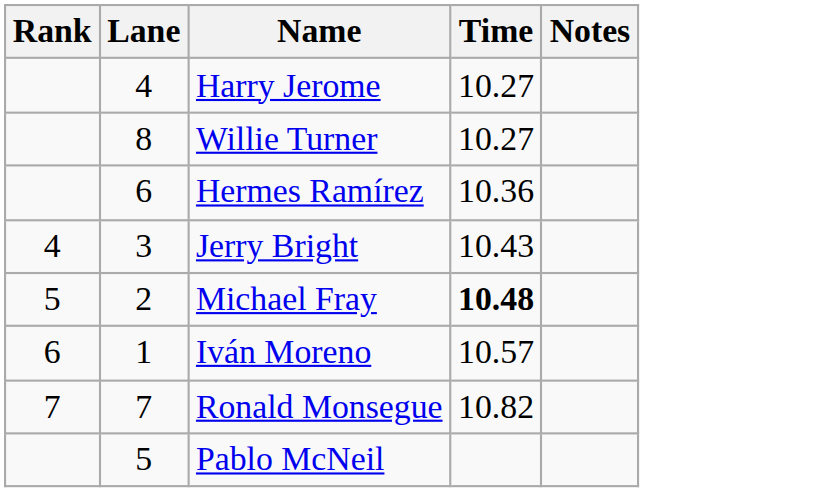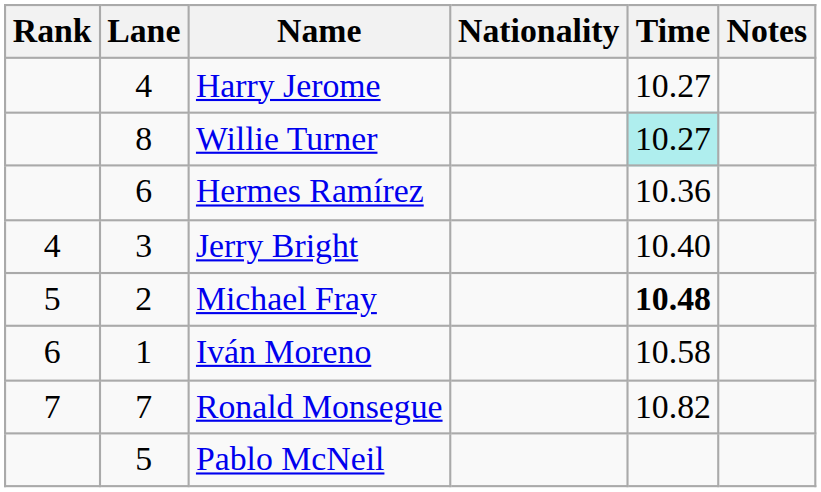 <table class="wikitable sortable" style="text-align:center">
 <tr>
 <th>Rank</th>
 <th>Lane</th>
 <th>Name</th>
+<th>Nationality</th>
 <th>Time</th>
 <th>Notes</th>
 </tr>
 <tr>
 <td></td>
 <td>4</td>
 <td align=left><a href='#'>Harry Jerome</a></td>
+<td align=left></td>
 <td>10.27</td>
 <td></td>
 </tr>
 <tr>
 <td></td>
 <td>8</td>
 <td align=left><a href='#'>Willie Turner</a></td>
-<td>10.27</td>
+<td align=left></td>
+<td style="background: paleturquoise;">10.27</td>
 <td></td>
 </tr>
 <tr>
 <td></td>
 <td>6</td>
 <td align=left><a href='#'>Hermes Ramírez</a></td>
+<td align=left></td>
 <td>10.36</td>
 <td></td>
 </tr>
 <tr>
 <td>4</td>
 <td>3</td>
 <td align=left><a href='#'>Jerry Bright</a></td>
-<td>10.43</td>
+<td align=left></td>
+<td>10.40</td>
 <td></td>
 </tr>
 <tr>
 <td>5</td>
 <td>2</td>
 <td align=left><a href='#'>Michael Fray</a></td>
+<td align=left></td>
 <td><strong>10.48</strong></td>
 <td></td>
 </tr>
 <tr>
 <td>6</td>
 <td>1</td>
 <td align=left><a href='#'>Iván Moreno</a></td>
-<td>10.57</td>
+<td align=left></td>
+<td>10.58</td>
 <td></td>
 </tr>
 <tr>
 <td>7</td>
 <td>7</td>
 <td align=left><a href='#'>Ronald Monsegue</a></td>
+<td align=left></td>
 <td>10.82</td>
 <td></td>
 </tr>
 <tr>
 <td></td>
 <td>5</td>
 <td align=left><a href='#'>Pablo McNeil</a></td>
+<td align=left></td>
 <td></td>
 <td></td>
 </tr>
 </table>
